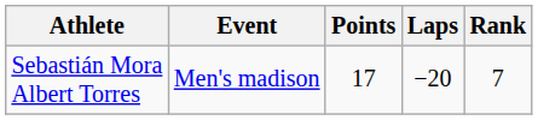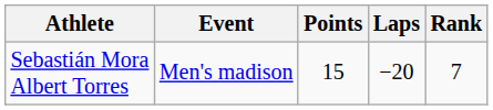 <table class=wikitable style=font-size:90%;text-align:center>
 <tr>
 <th>Athlete</th>
 <th>Event</th>
 <th>Points</th>
 <th>Laps</th>
 <th>Rank</th>
 </tr>
 <tr>
 <td align=left><a href='#'>Sebastián Mora</a><br><a href='#'>Albert Torres</a></td>
 <td align=left><a href='#'>Men's madison</a></td>
-<td>17</td>
+<td>15</td>
 <td>−20</td>
 <td>7</td>
 </tr>
 </table>
